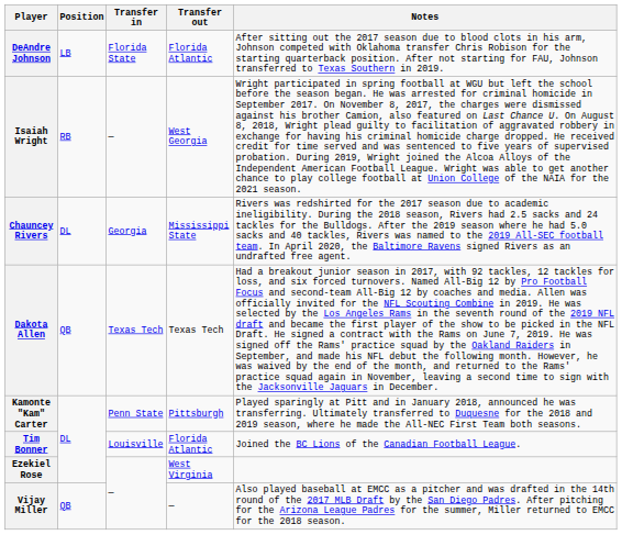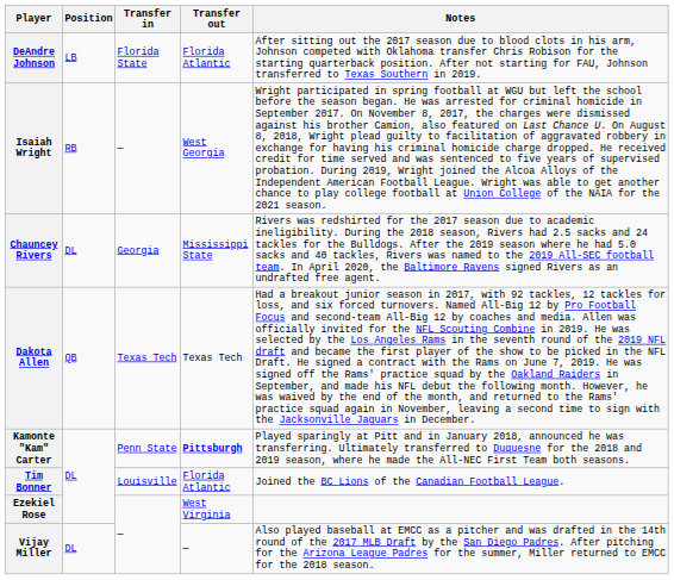 <table class="wikitable">
 <tr>
 <th scope="col">Player</th>
 <th scope="col">Position</th>
 <th scope="col">Transfer in</th>
 <th scope="col">Transfer out</th>
 <th scope="col">Notes</th>
 </tr>
 <tr>
 <th scope="row"><a href='#'>DeAndre Johnson</a></th>
 <td><a href='#'>LB</a></td>
 <td><a href='#'>Florida State</a></td>
 <td><a href='#'>Florida Atlantic</a></td>
 <td>After sitting out the 2017 season due to blood clots in his arm, Johnson competed with Oklahoma transfer Chris Robison for the starting quarterback position. After not starting for FAU, Johnson transferred to <a href='#'>Texas Southern</a> in 2019.</td>
 </tr>
 <tr>
 <th scope="row">Isaiah Wright</th>
 <td><a href='#'>RB</a></td>
 <td>—</td>
 <td><a href='#'>West Georgia</a></td>
 <td>Wright participated in spring football at WGU but left the school before the season began. He was arrested for criminal homicide in September 2017. On November 8, 2017, the charges were dismissed against his brother Camion, also featured on <em>Last Chance U</em>. On August 8, 2018, Wright plead guilty to facilitation of aggravated robbery in exchange for having his criminal homicide charge dropped.  He received credit for time served and was sentenced to five years of supervised probation. During 2019, Wright joined the Alcoa Alloys of the Independent American Football League.  Wright was able to get another chance to play college football at <a href='#'>Union College</a> of the NAIA for the 2021 season.</td>
 </tr>
 <tr>
 <th scope="row"><a href='#'>Chauncey Rivers</a></th>
 <td><a href='#'>DL</a></td>
 <td><a href='#'>Georgia</a></td>
 <td><a href='#'>Mississippi State</a></td>
 <td>Rivers was redshirted for the 2017 season due to academic ineligibility. During the 2018 season, Rivers had 2.5 sacks and 24 tackles for the Bulldogs.  After the 2019 season where he had 5.0 sacks and 40 tackles, Rivers was named to the <a href='#'>2019 All-SEC football team</a>. In April 2020, the <a href='#'>Baltimore Ravens</a> signed Rivers as an undrafted free agent.</td>
 </tr>
 <tr>
 <th scope="row"><a href='#'>Dakota Allen</a></th>
 <td><a href='#'>QB</a></td>
 <td><a href='#'>Texas Tech</a></td>
 <td>Texas Tech</td>
 <td>Had a breakout junior season in 2017, with 92 tackles, 12 tackles for loss, and six forced turnovers. Named All-Big 12 by <a href='#'>Pro Football Focus</a> and second-team All-Big 12 by coaches and media. Allen was officially invited for the <a href='#'>NFL Scouting Combine</a> in 2019. He was selected by the <a href='#'>Los Angeles Rams</a> in the seventh round of the <a href='#'>2019 NFL draft</a> and became the first player of the show to be picked in the NFL Draft. He signed a contract with the Rams on June 7, 2019. He was signed off the Rams' practice squad by the <a href='#'>Oakland Raiders</a> in September, and made his NFL debut the following month. However, he was waived by the end of the month, and returned to the Rams' practice squad again in November, leaving a second time to sign with the <a href='#'>Jacksonville Jaguars</a> in December.</td>
 </tr>
 <tr>
 <th scope="row">Kamonte "Kam" Carter</th>
 <td rowspan="3"><a href='#'>DL</a></td>
 <td><a href='#'>Penn State</a></td>
-<td><a href='#'>Pittsburgh</a></td>
+<td><strong><a href='#'>Pittsburgh</a></strong></td>
 <td>Played sparingly at Pitt and in January 2018, announced he was transferring. Ultimately transferred to <a href='#'>Duquesne</a> for the 2018 and 2019 season, where he made the All-NEC First Team both seasons.</td>
 </tr>
 <tr>
 <th scope="row"><a href='#'>Tim Bonner</a></th>
 <td><a href='#'>Louisville</a></td>
 <td><a href='#'>Florida Atlantic</a></td>
 <td>Joined the <a href='#'>BC Lions</a> of the <a href='#'>Canadian Football League</a>.</td>
 </tr>
 <tr>
 <th scope="row">Ezekiel Rose</th>
 <td rowspan="2">—</td>
 <td><a href='#'>West Virginia</a></td>
 <td></td>
 </tr>
 <tr>
 <th scope="row">Vijay Miller</th>
-<td><a href='#'>QB</a></td>
+<td><a href='#'>DL</a></td>
 <td>—</td>
 <td>Also played baseball at EMCC as a pitcher and was drafted in the 14th round of the <a href='#'>2017 MLB Draft</a> by the <a href='#'>San Diego Padres</a>.  After pitching for the <a href='#'>Arizona League Padres</a> for the summer, Miller returned to EMCC for the 2018 season.</td>
 </tr>
 </table>
